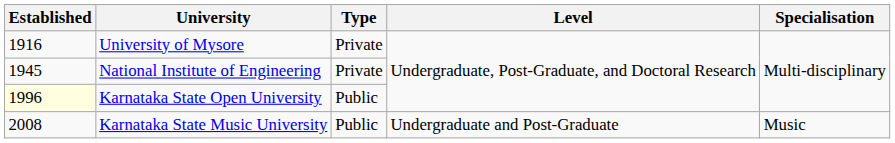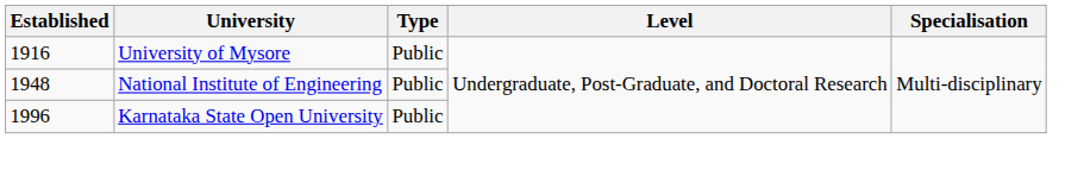 <table class="wikitable sortable">
 <tr>
 <th>Established</th>
 <th>University</th>
 <th>Type</th>
 <th>Level</th>
 <th>Specialisation</th>
 </tr>
 <tr>
 <td>1916</td>
 <td><a href='#'>University of Mysore</a></td>
-<td>Private</td>
+<td>Public</td>
 <td rowspan="3">Undergraduate, Post-Graduate, and Doctoral Research</td>
 <td rowspan="3">Multi-disciplinary</td>
 </tr>
 <tr>
-<td>1945</td>
+<td>1948</td>
 <td><a href='#'>National Institute of Engineering</a></td>
-<td>Private</td>
+<td>Public</td>
 </tr>
 <tr>
-<td style="background: lightyellow;">1996</td>
+<td>1996</td>
 <td><a href='#'>Karnataka State Open University</a></td>
 <td>Public</td>
 </tr>
-<tr>
-<td>2008</td>
-<td><a href='#'>Karnataka State Music University</a></td>
-<td>Public</td>
-<td>Undergraduate and Post-Graduate</td>
-<td>Music</td>
-</tr>
 </table>
